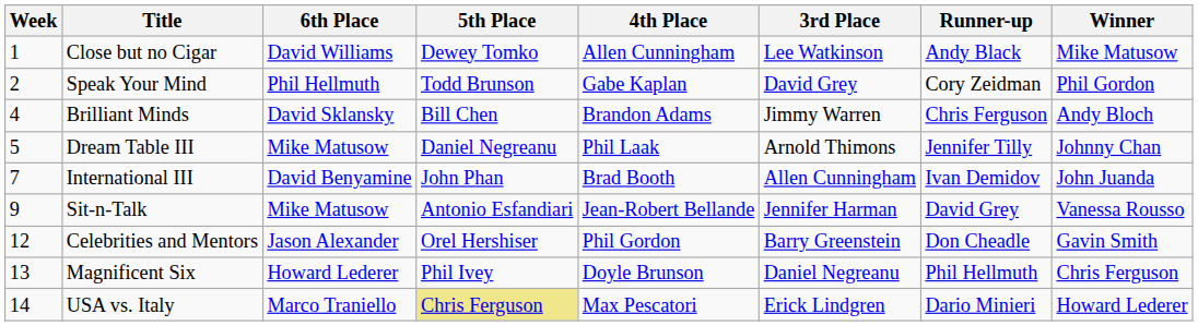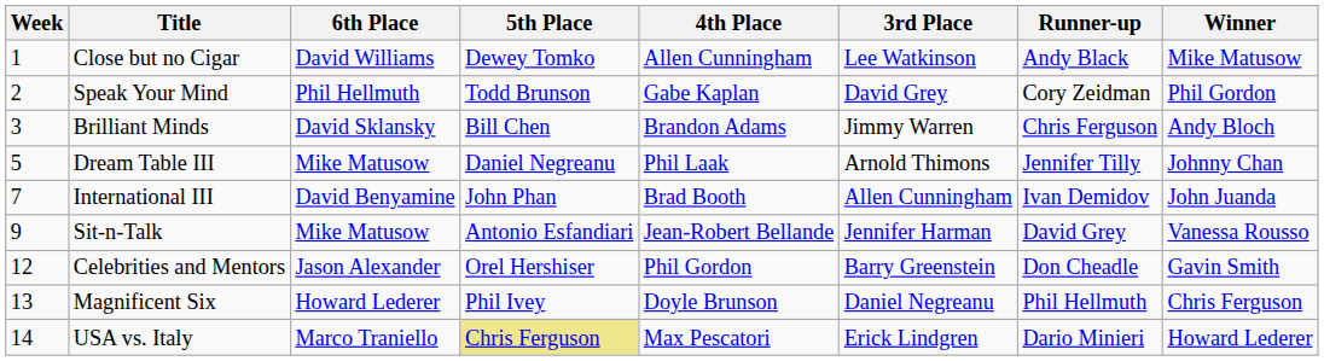 <table class="wikitable" >
 <tr>
 <th>Week</th>
 <th>Title</th>
 <th>6th Place</th>
 <th>5th Place</th>
 <th>4th Place</th>
 <th>3rd Place</th>
 <th>Runner-up</th>
 <th>Winner</th>
 </tr>
 <tr>
 <td>1</td>
 <td>Close but no Cigar</td>
 <td><a href='#'>David Williams</a></td>
 <td><a href='#'>Dewey Tomko</a></td>
 <td><a href='#'>Allen Cunningham</a></td>
 <td><a href='#'>Lee Watkinson</a></td>
 <td><a href='#'>Andy Black</a></td>
 <td><a href='#'>Mike Matusow</a></td>
 </tr>
 <tr>
 <td>2</td>
 <td>Speak Your Mind</td>
 <td><a href='#'>Phil Hellmuth</a></td>
 <td><a href='#'>Todd Brunson</a></td>
 <td><a href='#'>Gabe Kaplan</a></td>
 <td><a href='#'>David Grey</a></td>
 <td>Cory Zeidman</td>
 <td><a href='#'>Phil Gordon</a></td>
 </tr>
 <tr>
-<td>4</td>
+<td>3</td>
 <td>Brilliant Minds</td>
 <td><a href='#'>David Sklansky</a></td>
 <td><a href='#'>Bill Chen</a></td>
 <td><a href='#'>Brandon Adams</a></td>
 <td>Jimmy Warren</td>
 <td><a href='#'>Chris Ferguson</a></td>
 <td><a href='#'>Andy Bloch</a></td>
 </tr>
 <tr>
 <td>5</td>
 <td>Dream Table III</td>
 <td><a href='#'>Mike Matusow</a></td>
 <td><a href='#'>Daniel Negreanu</a></td>
 <td><a href='#'>Phil Laak</a></td>
 <td>Arnold Thimons</td>
 <td><a href='#'>Jennifer Tilly</a></td>
 <td><a href='#'>Johnny Chan</a></td>
 </tr>
 <tr>
 <td>7</td>
 <td>International III</td>
 <td><a href='#'>David Benyamine</a></td>
 <td><a href='#'>John Phan</a></td>
 <td><a href='#'>Brad Booth</a></td>
 <td><a href='#'>Allen Cunningham</a></td>
 <td><a href='#'>Ivan Demidov</a></td>
 <td><a href='#'>John Juanda</a></td>
 </tr>
 <tr>
 <td>9</td>
 <td>Sit-n-Talk</td>
 <td><a href='#'>Mike Matusow</a></td>
 <td><a href='#'>Antonio Esfandiari</a></td>
 <td><a href='#'>Jean-Robert Bellande</a></td>
 <td><a href='#'>Jennifer Harman</a></td>
 <td><a href='#'>David Grey</a></td>
 <td><a href='#'>Vanessa Rousso</a></td>
 </tr>
 <tr>
 <td>12</td>
 <td>Celebrities and Mentors</td>
 <td><a href='#'>Jason Alexander</a></td>
 <td><a href='#'>Orel Hershiser</a></td>
 <td><a href='#'>Phil Gordon</a></td>
 <td><a href='#'>Barry Greenstein</a></td>
 <td><a href='#'>Don Cheadle</a></td>
 <td><a href='#'>Gavin Smith</a></td>
 </tr>
 <tr>
 <td>13</td>
 <td>Magnificent Six</td>
 <td><a href='#'>Howard Lederer</a></td>
 <td><a href='#'>Phil Ivey</a></td>
 <td><a href='#'>Doyle Brunson</a></td>
 <td><a href='#'>Daniel Negreanu</a></td>
 <td><a href='#'>Phil Hellmuth</a></td>
 <td><a href='#'>Chris Ferguson</a></td>
 </tr>
 <tr>
 <td>14</td>
 <td>USA vs. Italy</td>
 <td><a href='#'>Marco Traniello</a></td>
 <td style="background: khaki;"><a href='#'>Chris Ferguson</a></td>
 <td><a href='#'>Max Pescatori</a></td>
 <td><a href='#'>Erick Lindgren</a></td>
 <td><a href='#'>Dario Minieri</a></td>
 <td><a href='#'>Howard Lederer</a></td>
 </tr>
 </table>
